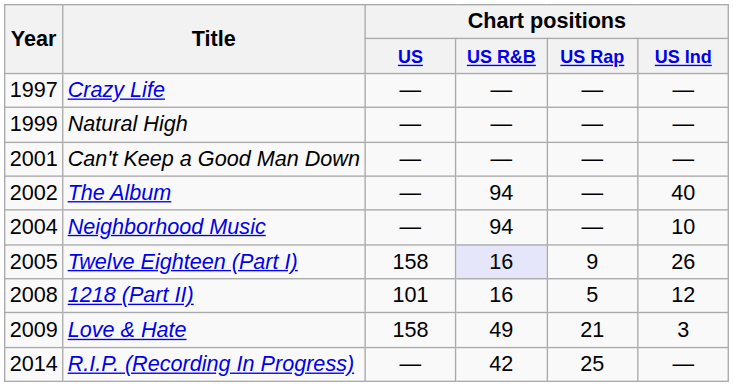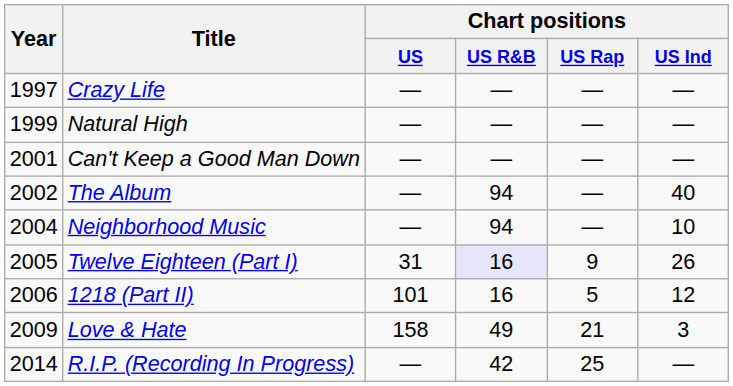 <table class="wikitable">
 <tr>
 <th rowspan="2">Year</th>
 <th rowspan="2">Title</th>
 <th colspan="4">Chart positions</th>
 </tr>
 <tr>
 <th width="60"><small><a href='#'>US</a></small></th>
 <th width="60"><small><a href='#'>US R&B</a></small></th>
 <th width="60"><small><a href='#'>US Rap</a></small></th>
 <th width="60"><small><a href='#'>US Ind</a></small></th>
 </tr>
 <tr>
 <td>1997</td>
 <td><em><a href='#'>Crazy Life</a></em></td>
 <td align="center">—</td>
 <td align="center">—</td>
 <td align="center">—</td>
 <td align="center">—</td>
 </tr>
 <tr>
 <td>1999</td>
 <td><em>Natural High</em></td>
 <td align="center">—</td>
 <td align="center">—</td>
 <td align="center">—</td>
 <td align="center">—</td>
 </tr>
 <tr>
 <td>2001</td>
 <td><em>Can't Keep a Good Man Down</em></td>
 <td align="center">—</td>
 <td align="center">—</td>
 <td align="center">—</td>
 <td align="center">—</td>
 </tr>
 <tr>
 <td>2002</td>
 <td><em><a href='#'>The Album</a></em></td>
 <td align="center">—</td>
 <td align="center">94</td>
 <td align="center">—</td>
 <td align="center">40</td>
 </tr>
 <tr>
 <td>2004</td>
 <td><em><a href='#'>Neighborhood Music</a></em></td>
 <td align="center">—</td>
 <td align="center">94</td>
 <td align="center">—</td>
 <td align="center">10</td>
 </tr>
 <tr>
 <td>2005</td>
 <td><em><a href='#'>Twelve Eighteen (Part I)</a></em></td>
-<td align="center">158</td>
+<td align="center">31</td>
 <td align="center" style="background: lavender;">16</td>
 <td align="center">9</td>
 <td align="center">26</td>
 </tr>
 <tr>
-<td>2008</td>
+<td>2006</td>
 <td><em><a href='#'>1218 (Part II)</a></em></td>
 <td align="center">101</td>
 <td align="center">16</td>
 <td align="center">5</td>
 <td align="center">12</td>
 </tr>
 <tr>
 <td>2009</td>
 <td><em><a href='#'>Love & Hate</a></em></td>
 <td align="center">158</td>
 <td align="center">49</td>
 <td align="center">21</td>
 <td align="center">3</td>
 </tr>
 <tr>
 <td>2014</td>
 <td><em><a href='#'>R.I.P. (Recording In Progress)</a></em></td>
 <td align="center">—</td>
 <td align="center">42</td>
 <td align="center">25</td>
 <td align="center">—</td>
 </tr>
 </table>
